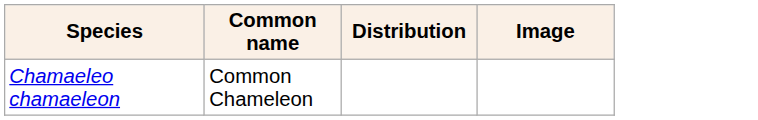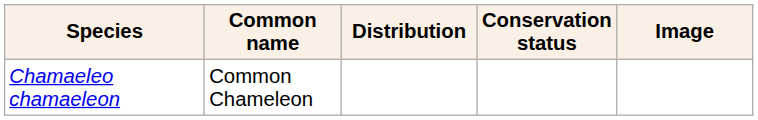 <table class="wikitable" style="background:#fff;" class="sortable wikitable">
 <tr>
 <th style="background:Linen; color:Black; width:150px;" px>Species</th>
 <th style="background:Linen; color:Black; width:100px;" px>Common name</th>
 <th style="background:Linen; color:Black; width:100px;" px>Distribution</th>
+<th style="background:Linen; color:Black; width:90px;" px>Conservation status</th>
 <th style="background:Linen; color:Black; width:100px;" px>Image</th>
 </tr>
 <tr>
 <td><em><a href='#'>Chamaeleo chamaeleon</a></em></td>
 <td>Common Chameleon</td>
 <td></td>
 <td></td>
+<td></td>
 </tr>
 </table>
